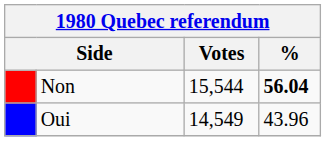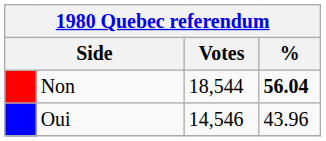 <table class="wikitable" style="font-size: 95%; clear:both">
 <tr style="background-color:#E9E9E9">
 <th colspan=4><a href='#'>1980 Quebec referendum</a></th>
 </tr>
 <tr style="background-color:#E9E9E9">
 <th colspan=2 style="width: 130px">Side</th>
 <th style="width: 50px">Votes</th>
 <th style="width: 40px">%</th>
 </tr>
 <tr>
 <td bgcolor="red"></td>
 <td>Non</td>
-<td>15,544</td>
+<td>18,544</td>
 <td><strong>56.04</strong></td>
 </tr>
 <tr>
 <td bgcolor="blue"></td>
 <td>Oui</td>
-<td>14,549</td>
+<td>14,546</td>
 <td>43.96</td>
 </tr>
 <tr>
 </tr>
 </table>
